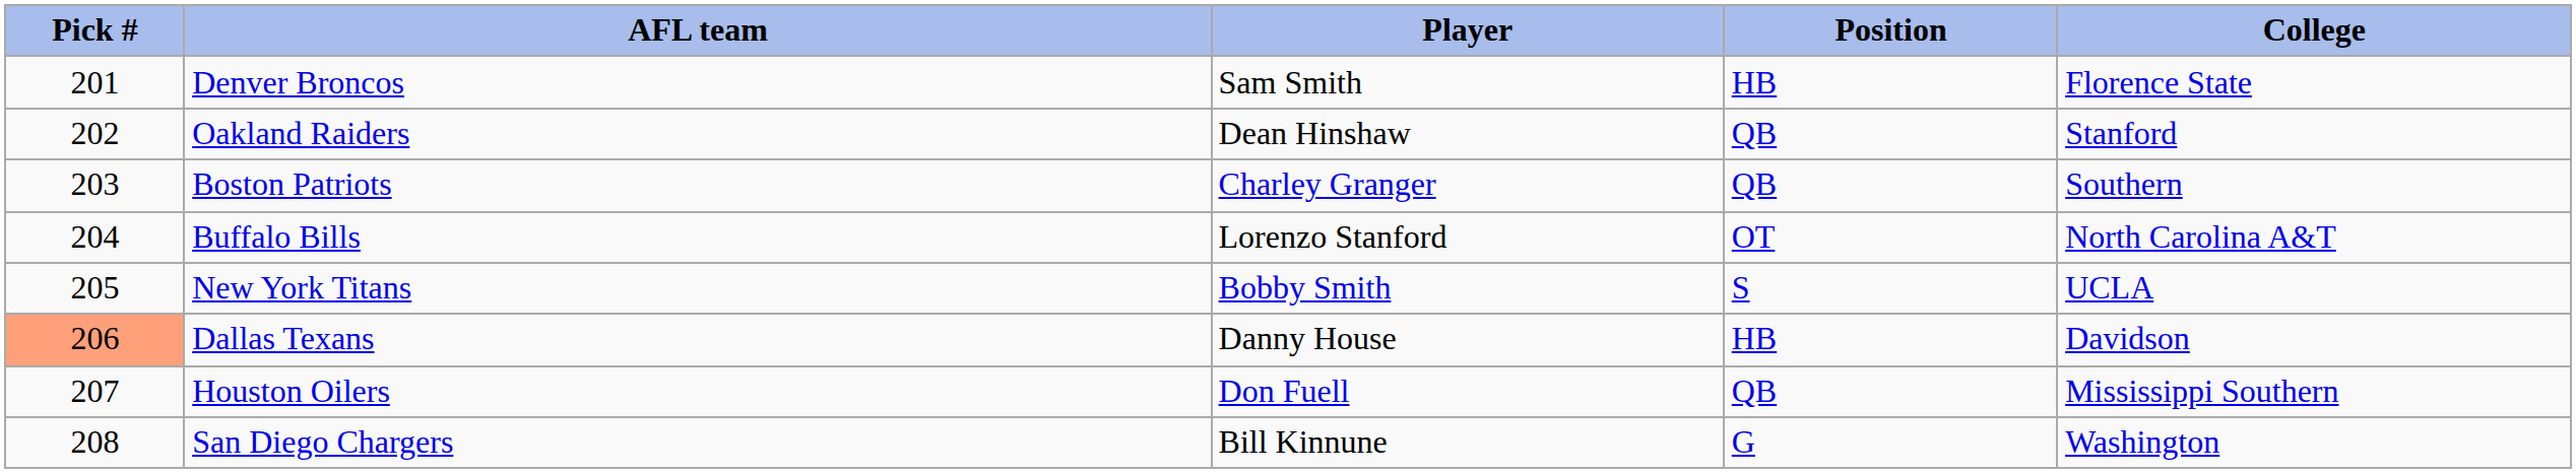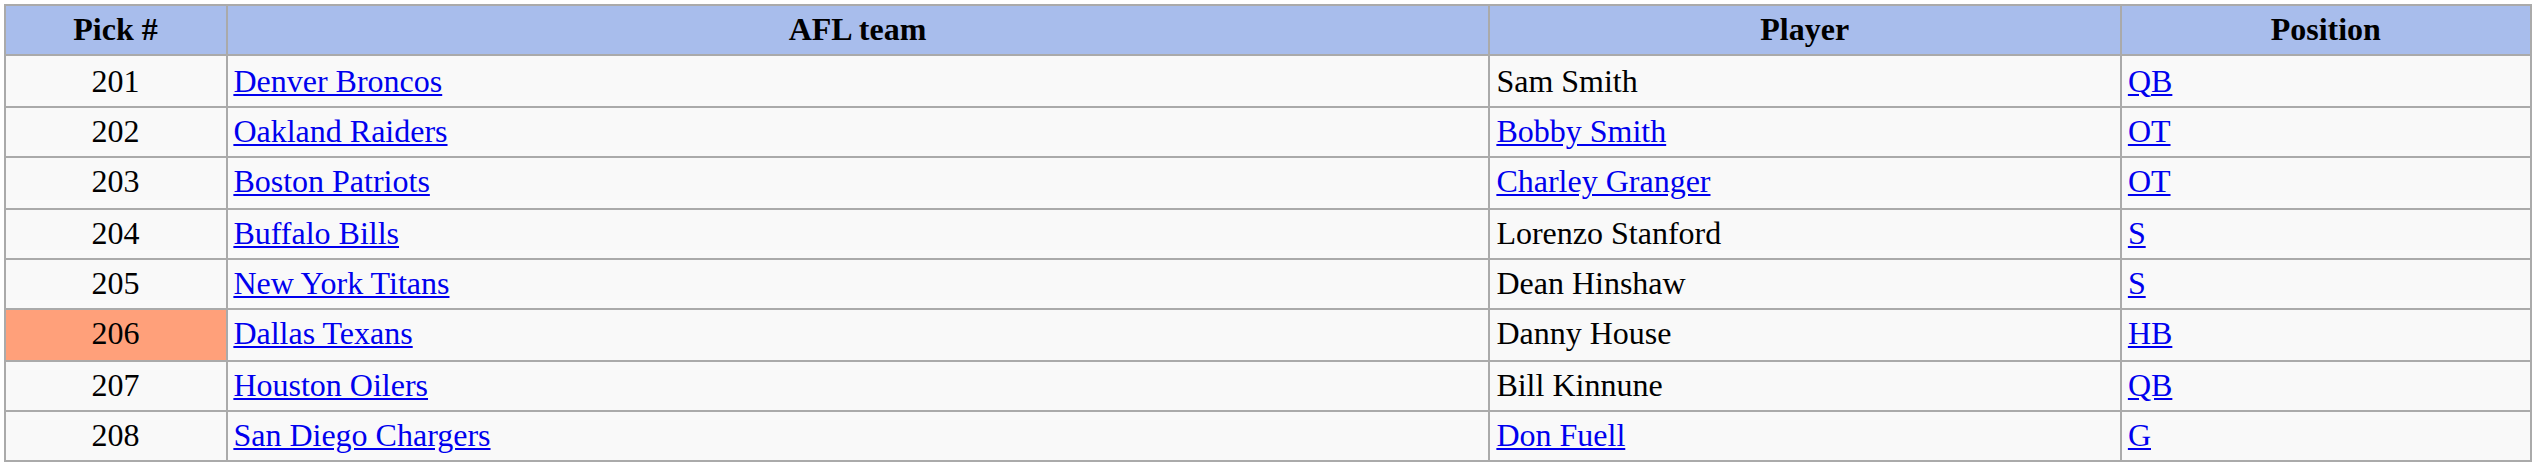 <table class="wikitable sortable sortable" style="width: 100%">
 <tr>
 <th style="background:#A8BDEC;" width=7%>Pick #</th>
 <th width=40% style="background:#A8BDEC;">AFL team</th>
 <th width=20% style="background:#A8BDEC;">Player</th>
 <th width=13% style="background:#A8BDEC;">Position</th>
-<th style="background:#A8BDEC;">College</th>
 </tr>
 <tr>
 <td align="center">201</td>
 <td><a href='#'>Denver Broncos</a></td>
 <td>Sam Smith</td>
-<td><a href='#'>HB</a></td>
-<td><a href='#'>Florence State</a></td>
+<td><a href='#'>QB</a></td>
 </tr>
 <tr>
 <td align="center">202</td>
 <td><a href='#'>Oakland Raiders</a></td>
-<td>Dean Hinshaw</td>
-<td><a href='#'>QB</a></td>
-<td><a href='#'>Stanford</a></td>
+<td><a href='#'>Bobby Smith</a></td>
+<td><a href='#'>OT</a></td>
 </tr>
 <tr>
 <td align="center">203</td>
 <td><a href='#'>Boston Patriots</a></td>
 <td><a href='#'>Charley Granger</a></td>
-<td><a href='#'>QB</a></td>
-<td><a href='#'>Southern</a></td>
+<td><a href='#'>OT</a></td>
 </tr>
 <tr>
 <td align="center">204</td>
 <td><a href='#'>Buffalo Bills</a></td>
 <td>Lorenzo Stanford</td>
-<td><a href='#'>OT</a></td>
-<td><a href='#'>North Carolina A&T</a></td>
+<td><a href='#'>S</a></td>
 </tr>
 <tr>
 <td align="center">205</td>
 <td><a href='#'>New York Titans</a></td>
-<td><a href='#'>Bobby Smith</a></td>
+<td>Dean Hinshaw</td>
 <td><a href='#'>S</a></td>
-<td><a href='#'>UCLA</a></td>
 </tr>
 <tr>
 <td align="center" style="background: lightsalmon;">206</td>
 <td><a href='#'>Dallas Texans</a></td>
 <td>Danny House</td>
 <td><a href='#'>HB</a></td>
-<td><a href='#'>Davidson</a></td>
 </tr>
 <tr>
 <td align="center">207</td>
 <td><a href='#'>Houston Oilers</a></td>
-<td><a href='#'>Don Fuell</a></td>
+<td>Bill Kinnune</td>
 <td><a href='#'>QB</a></td>
-<td><a href='#'>Mississippi Southern</a></td>
 </tr>
 <tr>
 <td align="center">208</td>
 <td><a href='#'>San Diego Chargers</a></td>
-<td>Bill Kinnune</td>
+<td><a href='#'>Don Fuell</a></td>
 <td><a href='#'>G</a></td>
-<td><a href='#'>Washington</a></td>
 </tr>
 </table>
